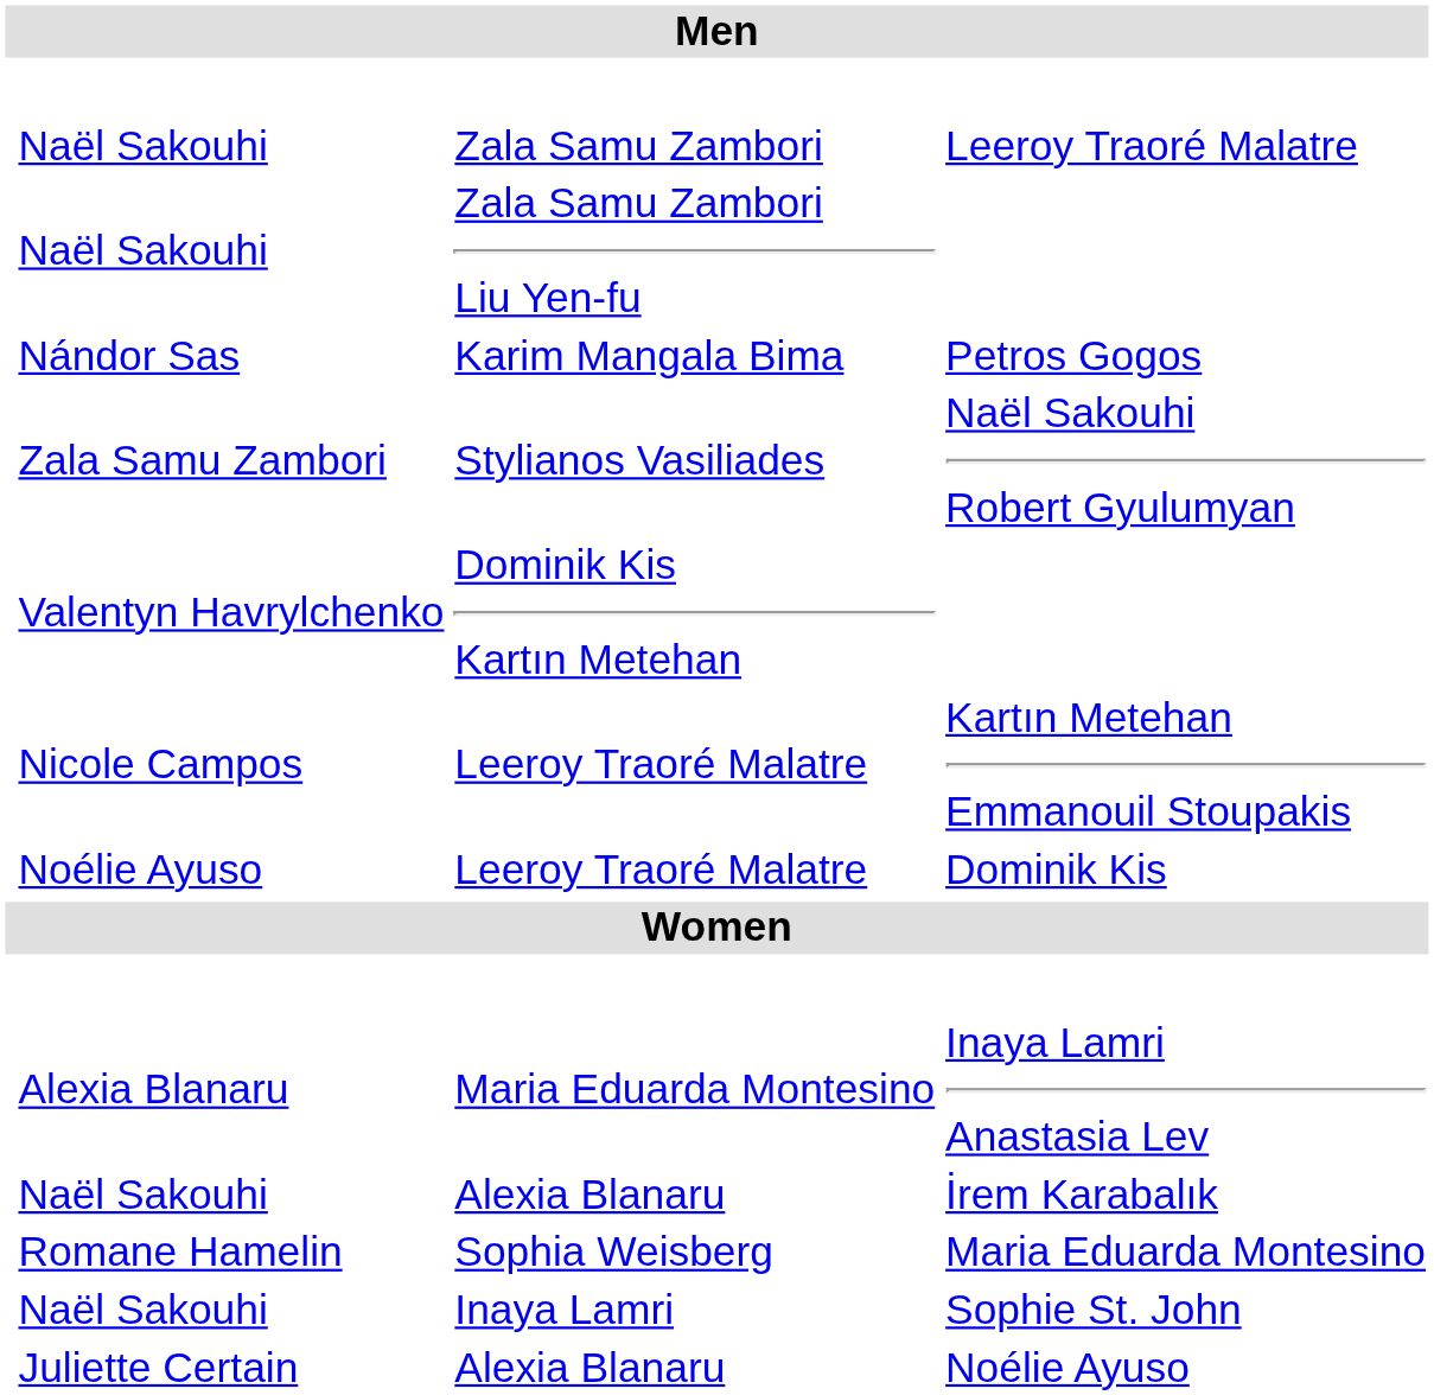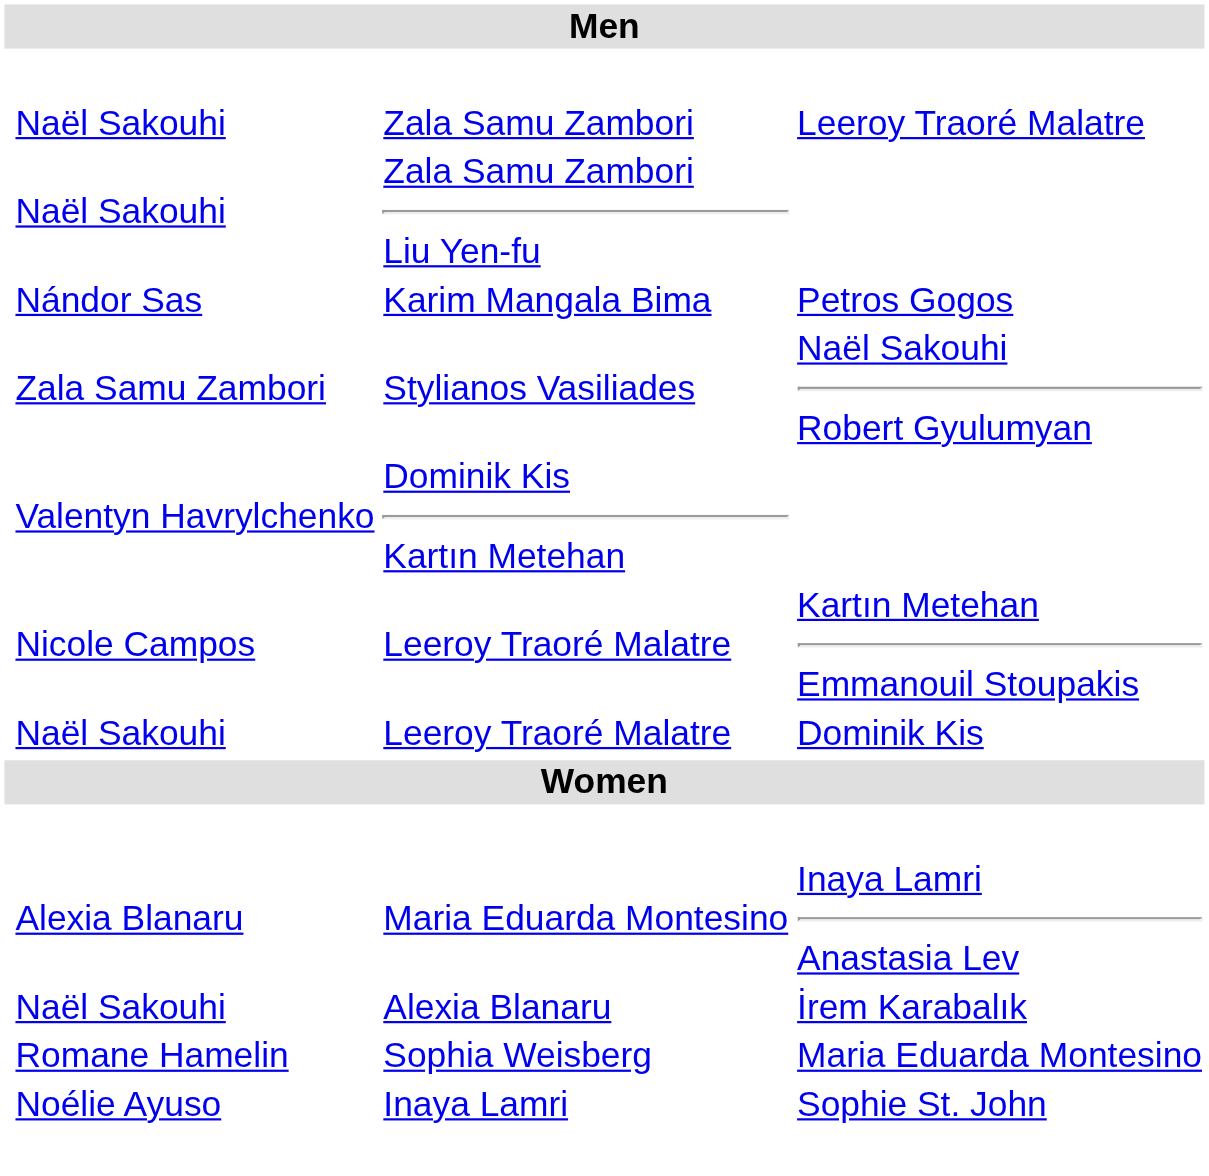 <table>
 <tr bgcolor="DFDFDF">
 <td colspan="4" align="center"><strong>Men</strong></td>
 </tr>
 <tr>
 <td><br></td>
 <td><br></td>
 <td><br></td>
 <td><br></td>
 </tr>
 <tr>
 <td><br></td>
 <td> <a href='#'>Naël Sakouhi</a></td>
 <td> <a href='#'>Zala Samu Zambori</a></td>
 <td> <a href='#'>Leeroy Traoré Malatre</a></td>
 </tr>
 <tr>
 <td><br></td>
 <td> <a href='#'>Naël Sakouhi</a></td>
 <td> <a href='#'>Zala Samu Zambori</a><hr> <a href='#'>Liu Yen-fu</a></td>
 <td></td>
 </tr>
 <tr>
 <td><br></td>
 <td> <a href='#'>Nándor Sas</a></td>
 <td> <a href='#'>Karim Mangala Bima</a></td>
 <td> <a href='#'>Petros Gogos</a></td>
 </tr>
 <tr>
 <td><br></td>
 <td> <a href='#'>Zala Samu Zambori</a></td>
 <td> <a href='#'>Stylianos Vasiliades</a></td>
 <td> <a href='#'>Naël Sakouhi</a><hr> <a href='#'>Robert Gyulumyan</a></td>
 </tr>
 <tr>
 <td><br></td>
 <td> <a href='#'>Valentyn Havrylchenko</a></td>
 <td> <a href='#'>Dominik Kis</a><hr> <a href='#'>Kartın Metehan</a></td>
 <td></td>
 </tr>
 <tr>
 <td><br></td>
 <td> <a href='#'>Nicole Campos</a></td>
 <td> <a href='#'>Leeroy Traoré Malatre</a></td>
 <td> <a href='#'>Kartın Metehan</a><hr> <a href='#'>Emmanouil Stoupakis</a></td>
 </tr>
 <tr>
 <td><br></td>
-<td> <a href='#'>Noélie Ayuso</a></td>
+<td> <a href='#'>Naël Sakouhi</a></td>
 <td> <a href='#'>Leeroy Traoré Malatre</a></td>
 <td> <a href='#'>Dominik Kis</a></td>
 </tr>
 <tr bgcolor="DFDFDF">
 <td colspan="4" align="center"><strong>Women</strong></td>
 </tr>
 <tr>
 <td><br></td>
 <td><br></td>
 <td><br></td>
 <td><br></td>
 </tr>
 <tr>
 <td><br></td>
 <td> <a href='#'>Alexia Blanaru</a></td>
 <td> <a href='#'>Maria Eduarda Montesino</a></td>
 <td> <a href='#'>Inaya Lamri</a><hr> <a href='#'>Anastasia Lev</a></td>
 </tr>
 <tr>
 <td><br></td>
 <td> <a href='#'>Naël Sakouhi</a></td>
 <td> <a href='#'>Alexia Blanaru</a></td>
 <td> <a href='#'>İrem Karabalık</a></td>
 </tr>
 <tr>
 <td><br></td>
 <td> <a href='#'>Romane Hamelin</a></td>
 <td> <a href='#'>Sophia Weisberg</a></td>
 <td> <a href='#'>Maria Eduarda Montesino</a></td>
 </tr>
 <tr>
 <td><br></td>
-<td> <a href='#'>Naël Sakouhi</a></td>
+<td> <a href='#'>Noélie Ayuso</a></td>
 <td> <a href='#'>Inaya Lamri</a></td>
 <td> <a href='#'>Sophie St. John</a></td>
 </tr>
-<tr>
-<td><br></td>
-<td> <a href='#'>Juliette Certain</a></td>
-<td> <a href='#'>Alexia Blanaru</a></td>
-<td> <a href='#'>Noélie Ayuso</a></td>
-</tr>
 </table>
